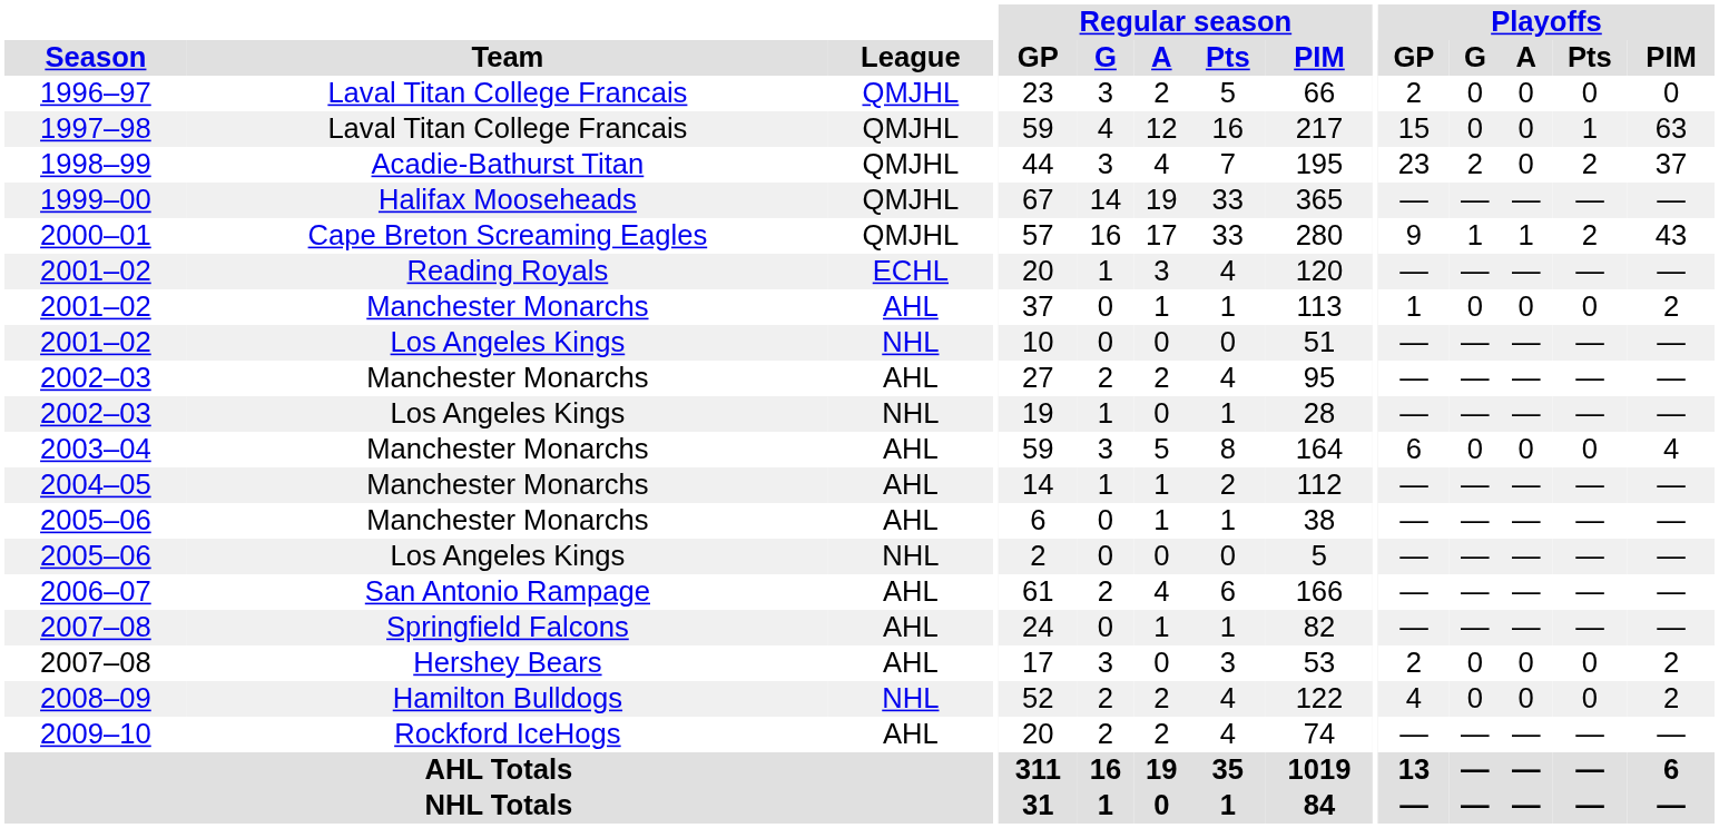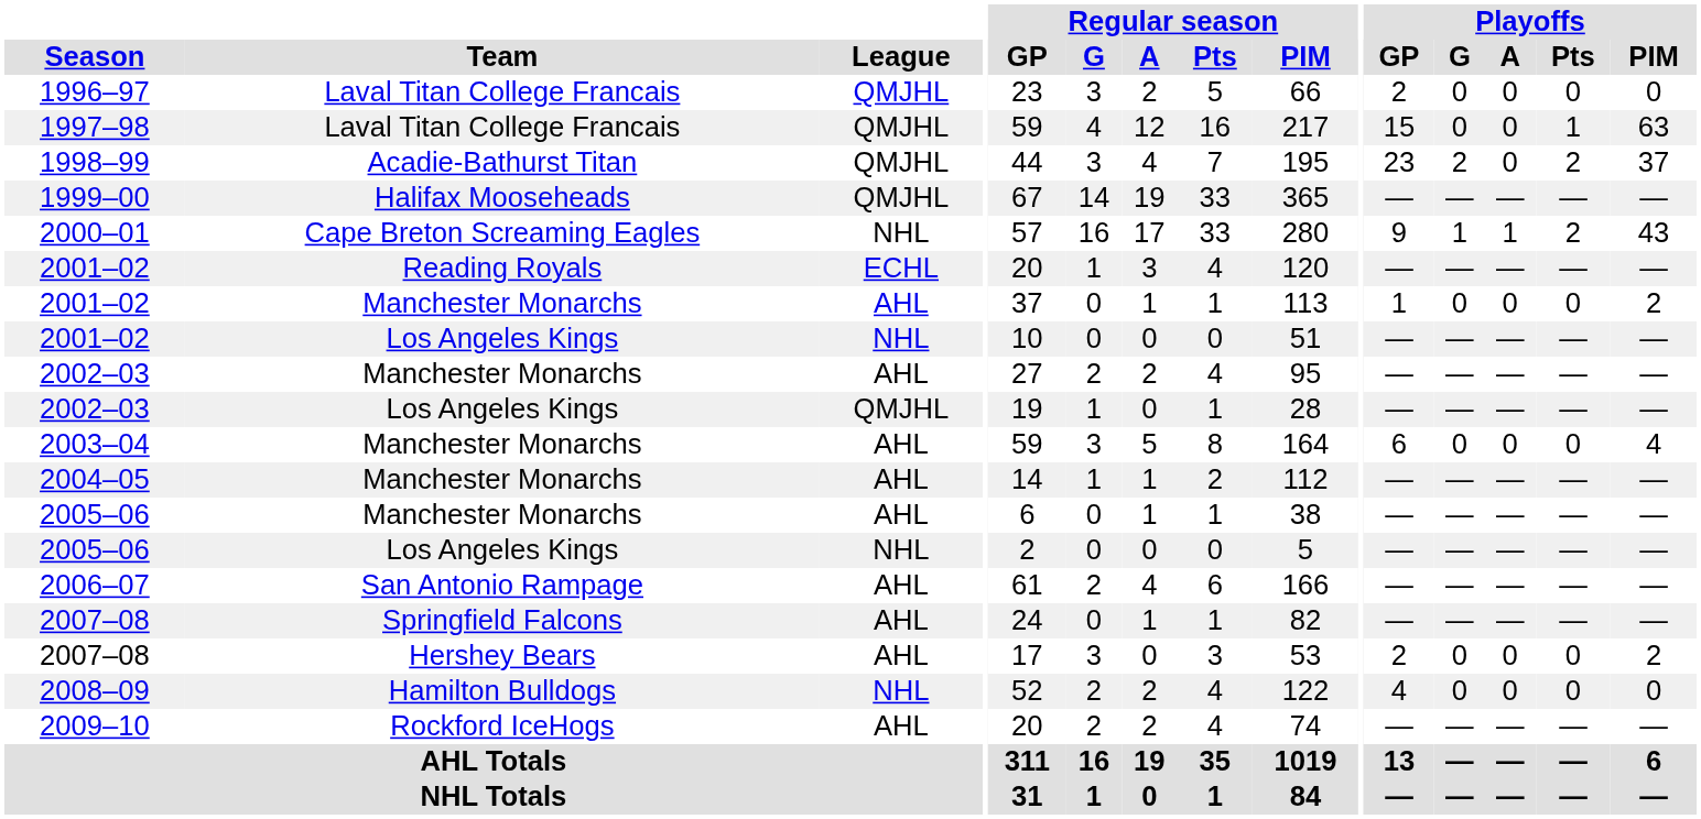 <table border="0" cellpadding="1" cellspacing="0" style="text-align:center; width:60em">
 <tr bgcolor="#e0e0e0">
 <th colspan="3" bgcolor="#ffffff"></th>
 <th rowspan="99" bgcolor="#ffffff"></th>
 <th colspan="5"><a href='#'>Regular season</a></th>
 <th rowspan="99" bgcolor="#ffffff"></th>
 <th colspan="5"><a href='#'>Playoffs</a></th>
 </tr>
 <tr bgcolor="#e0e0e0">
 <th><a href='#'>Season</a></th>
 <th>Team</th>
 <th>League</th>
 <th>GP</th>
 <th><a href='#'>G</a></th>
 <th><a href='#'>A</a></th>
 <th><a href='#'>Pts</a></th>
 <th><a href='#'>PIM</a></th>
 <th>GP</th>
 <th>G</th>
 <th>A</th>
 <th>Pts</th>
 <th>PIM</th>
 </tr>
 <tr ALIGN="center">
 <td><a href='#'>1996–97</a></td>
 <td><a href='#'>Laval Titan College Francais</a></td>
 <td><a href='#'>QMJHL</a></td>
 <td>23</td>
 <td>3</td>
 <td>2</td>
 <td>5</td>
 <td>66</td>
 <td>2</td>
 <td>0</td>
 <td>0</td>
 <td>0</td>
 <td>0</td>
 </tr>
 <tr ALIGN="center" bgcolor="#f0f0f0">
 <td><a href='#'>1997–98</a></td>
 <td>Laval Titan College Francais</td>
 <td>QMJHL</td>
 <td>59</td>
 <td>4</td>
 <td>12</td>
 <td>16</td>
 <td>217</td>
 <td>15</td>
 <td>0</td>
 <td>0</td>
 <td>1</td>
 <td>63</td>
 </tr>
 <tr ALIGN="center">
 <td><a href='#'>1998–99</a></td>
 <td><a href='#'>Acadie-Bathurst Titan</a></td>
 <td>QMJHL</td>
 <td>44</td>
 <td>3</td>
 <td>4</td>
 <td>7</td>
 <td>195</td>
 <td>23</td>
 <td>2</td>
 <td>0</td>
 <td>2</td>
 <td>37</td>
 </tr>
 <tr ALIGN="center" bgcolor="#f0f0f0">
 <td><a href='#'>1999–00</a></td>
 <td><a href='#'>Halifax Mooseheads</a></td>
 <td>QMJHL</td>
 <td>67</td>
 <td>14</td>
 <td>19</td>
 <td>33</td>
 <td>365</td>
 <td>—</td>
 <td>—</td>
 <td>—</td>
 <td>—</td>
 <td>—</td>
 </tr>
 <tr ALIGN="center">
 <td><a href='#'>2000–01</a></td>
 <td><a href='#'>Cape Breton Screaming Eagles</a></td>
-<td>QMJHL</td>
+<td>NHL</td>
 <td>57</td>
 <td>16</td>
 <td>17</td>
 <td>33</td>
 <td>280</td>
 <td>9</td>
 <td>1</td>
 <td>1</td>
 <td>2</td>
 <td>43</td>
 </tr>
 <tr ALIGN="center" bgcolor="#f0f0f0">
 <td><a href='#'>2001–02</a></td>
 <td><a href='#'>Reading Royals</a></td>
 <td><a href='#'>ECHL</a></td>
 <td>20</td>
 <td>1</td>
 <td>3</td>
 <td>4</td>
 <td>120</td>
 <td>—</td>
 <td>—</td>
 <td>—</td>
 <td>—</td>
 <td>—</td>
 </tr>
 <tr ALIGN="center">
 <td><a href='#'>2001–02</a></td>
 <td><a href='#'>Manchester Monarchs</a></td>
 <td><a href='#'>AHL</a></td>
 <td>37</td>
 <td>0</td>
 <td>1</td>
 <td>1</td>
 <td>113</td>
 <td>1</td>
 <td>0</td>
 <td>0</td>
 <td>0</td>
 <td>2</td>
 </tr>
 <tr ALIGN="center" bgcolor="#f0f0f0">
 <td><a href='#'>2001–02</a></td>
 <td><a href='#'>Los Angeles Kings</a></td>
 <td><a href='#'>NHL</a></td>
 <td>10</td>
 <td>0</td>
 <td>0</td>
 <td>0</td>
 <td>51</td>
 <td>—</td>
 <td>—</td>
 <td>—</td>
 <td>—</td>
 <td>—</td>
 </tr>
 <tr ALIGN="center">
 <td><a href='#'>2002–03</a></td>
 <td>Manchester Monarchs</td>
 <td>AHL</td>
 <td>27</td>
 <td>2</td>
 <td>2</td>
 <td>4</td>
 <td>95</td>
 <td>—</td>
 <td>—</td>
 <td>—</td>
 <td>—</td>
 <td>—</td>
 </tr>
 <tr ALIGN="center" bgcolor="#f0f0f0">
 <td><a href='#'>2002–03</a></td>
 <td>Los Angeles Kings</td>
-<td>NHL</td>
+<td>QMJHL</td>
 <td>19</td>
 <td>1</td>
 <td>0</td>
 <td>1</td>
 <td>28</td>
 <td>—</td>
 <td>—</td>
 <td>—</td>
 <td>—</td>
 <td>—</td>
 </tr>
 <tr ALIGN="center">
 <td><a href='#'>2003–04</a></td>
 <td>Manchester Monarchs</td>
 <td>AHL</td>
 <td>59</td>
 <td>3</td>
 <td>5</td>
 <td>8</td>
 <td>164</td>
 <td>6</td>
 <td>0</td>
 <td>0</td>
 <td>0</td>
 <td>4</td>
 </tr>
 <tr ALIGN="center" bgcolor="#f0f0f0">
 <td><a href='#'>2004–05</a></td>
 <td>Manchester Monarchs</td>
 <td>AHL</td>
 <td>14</td>
 <td>1</td>
 <td>1</td>
 <td>2</td>
 <td>112</td>
 <td>—</td>
 <td>—</td>
 <td>—</td>
 <td>—</td>
 <td>—</td>
 </tr>
 <tr ALIGN="center">
 <td><a href='#'>2005–06</a></td>
 <td>Manchester Monarchs</td>
 <td>AHL</td>
 <td>6</td>
 <td>0</td>
 <td>1</td>
 <td>1</td>
 <td>38</td>
 <td>—</td>
 <td>—</td>
 <td>—</td>
 <td>—</td>
 <td>—</td>
 </tr>
 <tr ALIGN="center" bgcolor="#f0f0f0">
 <td><a href='#'>2005–06</a></td>
 <td>Los Angeles Kings</td>
 <td>NHL</td>
 <td>2</td>
 <td>0</td>
 <td>0</td>
 <td>0</td>
 <td>5</td>
 <td>—</td>
 <td>—</td>
 <td>—</td>
 <td>—</td>
 <td>—</td>
 </tr>
 <tr ALIGN="center">
 <td><a href='#'>2006–07</a></td>
 <td><a href='#'>San Antonio Rampage</a></td>
 <td>AHL</td>
 <td>61</td>
 <td>2</td>
 <td>4</td>
 <td>6</td>
 <td>166</td>
 <td>—</td>
 <td>—</td>
 <td>—</td>
 <td>—</td>
 <td>—</td>
 </tr>
 <tr ALIGN="center" bgcolor="#f0f0f0">
 <td><a href='#'>2007–08</a></td>
 <td><a href='#'>Springfield Falcons</a></td>
 <td>AHL</td>
 <td>24</td>
 <td>0</td>
 <td>1</td>
 <td>1</td>
 <td>82</td>
 <td>—</td>
 <td>—</td>
 <td>—</td>
 <td>—</td>
 <td>—</td>
 </tr>
 <tr ALIGN="center">
 <td>2007–08</td>
 <td><a href='#'>Hershey Bears</a></td>
 <td>AHL</td>
 <td>17</td>
 <td>3</td>
 <td>0</td>
 <td>3</td>
 <td>53</td>
 <td>2</td>
 <td>0</td>
 <td>0</td>
 <td>0</td>
 <td>2</td>
 </tr>
 <tr ALIGN="center" bgcolor="#f0f0f0">
 <td><a href='#'>2008–09</a></td>
 <td><a href='#'>Hamilton Bulldogs</a></td>
 <td><a href='#'>NHL</a></td>
 <td>52</td>
 <td>2</td>
 <td>2</td>
 <td>4</td>
 <td>122</td>
 <td>4</td>
 <td>0</td>
 <td>0</td>
 <td>0</td>
-<td>2</td>
+<td>0</td>
 </tr>
 <tr ALIGN="center">
 <td><a href='#'>2009–10</a></td>
 <td><a href='#'>Rockford IceHogs</a></td>
 <td>AHL</td>
 <td>20</td>
 <td>2</td>
 <td>2</td>
 <td>4</td>
 <td>74</td>
 <td>—</td>
 <td>—</td>
 <td>—</td>
 <td>—</td>
 <td>—</td>
 </tr>
 <tr bgcolor="#e0e0e0">
 <th colspan="3">AHL Totals</th>
 <th>311</th>
 <th>16</th>
 <th>19</th>
 <th>35</th>
 <th>1019</th>
 <th>13</th>
 <th>—</th>
 <th>—</th>
 <th>—</th>
 <th>6</th>
 </tr>
 <tr bgcolor="#e0e0e0">
 <th colspan="3">NHL Totals</th>
 <th>31</th>
 <th>1</th>
 <th>0</th>
 <th>1</th>
 <th>84</th>
 <th>—</th>
 <th>—</th>
 <th>—</th>
 <th>—</th>
 <th>—</th>
 </tr>
 </table>
